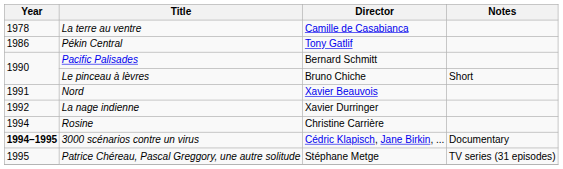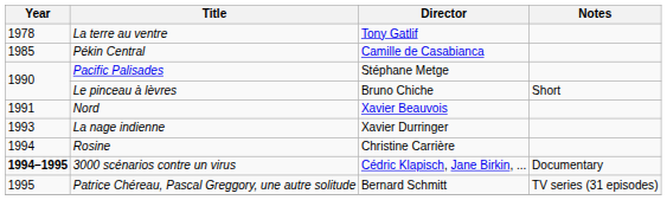 <table class="wikitable sortable">
 <tr>
 <th>Year</th>
 <th>Title</th>
 <th>Director</th>
 <th class="unsortable">Notes</th>
 </tr>
 <tr>
 <td>1978</td>
 <td><em>La terre au ventre</em></td>
-<td><a href='#'>Camille de Casabianca</a></td>
+<td><a href='#'>Tony Gatlif</a></td>
 <td></td>
 </tr>
 <tr>
-<td>1986</td>
+<td>1985</td>
 <td><em>Pékin Central</em></td>
-<td><a href='#'>Tony Gatlif</a></td>
+<td><a href='#'>Camille de Casabianca</a></td>
 <td></td>
 </tr>
 <tr>
 <td rowspan=2>1990</td>
 <td><em><a href='#'>Pacific Palisades</a></em></td>
-<td>Bernard Schmitt</td>
+<td>Stéphane Metge</td>
 <td></td>
 </tr>
 <tr>
 <td><em>Le pinceau à lèvres</em></td>
 <td>Bruno Chiche</td>
 <td>Short</td>
 </tr>
 <tr>
 <td>1991</td>
 <td><em>Nord</em></td>
 <td><a href='#'>Xavier Beauvois</a></td>
 <td></td>
 </tr>
 <tr>
-<td>1992</td>
+<td>1993</td>
 <td><em>La nage indienne</em></td>
 <td>Xavier Durringer</td>
 <td></td>
 </tr>
 <tr>
 <td>1994</td>
 <td><em>Rosine</em></td>
 <td>Christine Carrière</td>
 <td></td>
 </tr>
 <tr>
 <td><strong>1994–1995</strong></td>
 <td><em>3000 scénarios contre un virus</em></td>
 <td><a href='#'>Cédric Klapisch</a>, <a href='#'>Jane Birkin</a>, ...</td>
 <td>Documentary</td>
 </tr>
 <tr>
 <td>1995</td>
 <td><em>Patrice Chéreau, Pascal Greggory, une autre solitude</em></td>
-<td>Stéphane Metge</td>
+<td>Bernard Schmitt</td>
 <td>TV series (31 episodes)</td>
 </tr>
 <tr>
 </tr>
 </table>
